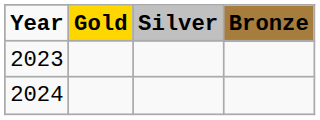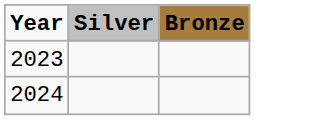 <table class="wikitable">
 <tr>
 <td><strong>Year</strong></td>
-<td colspan="1" bgcolor="gold" !align="center"><strong>Gold</strong></td>
 <td colspan="1" bgcolor="silver" !align="center"><strong>Silver</strong></td>
 <td colspan="1" bgcolor="#a67d3d" !align="center"><strong>Bronze</strong></td>
 </tr>
 <tr>
 <td>2023 </td>
 <td></td>
 <td></td>
-<td></td>
 </tr>
 <tr>
 <td>2024 </td>
 <td></td>
 <td></td>
-<td></td>
 </tr>
 </table>
